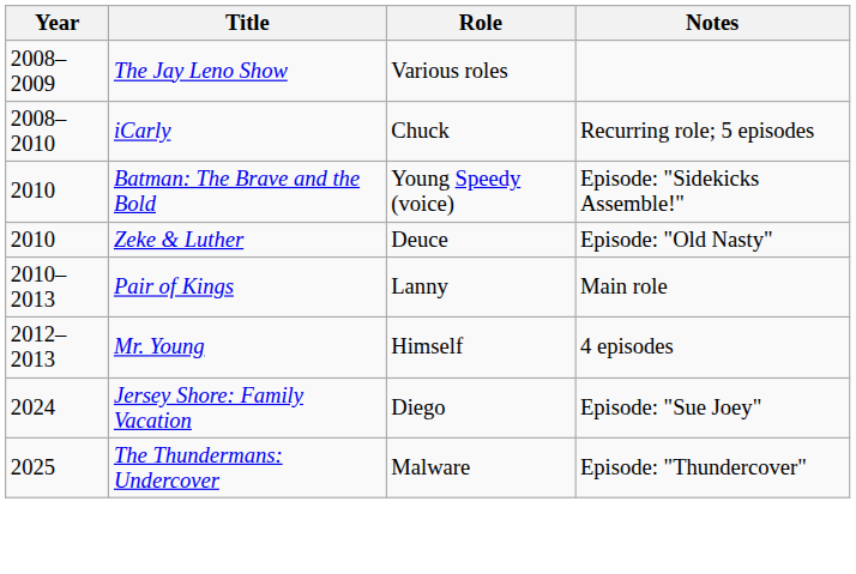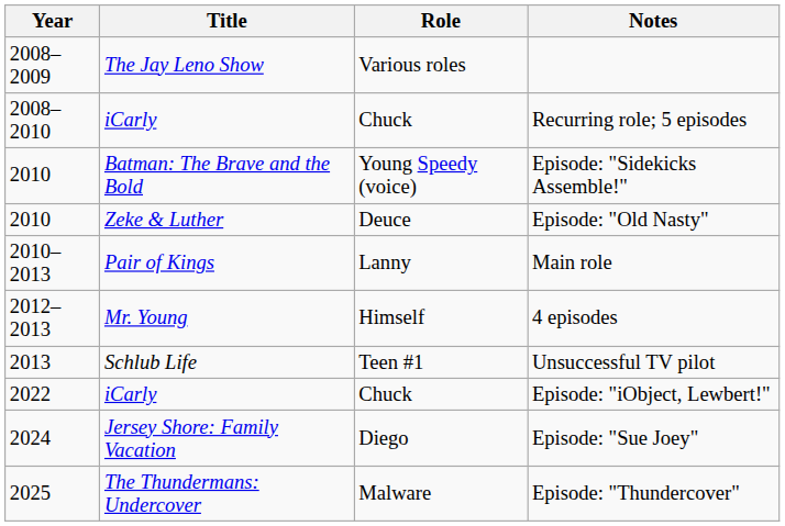 <table class=wikitable>
 <tr>
 <th>Year</th>
 <th>Title</th>
 <th>Role</th>
 <th>Notes</th>
 </tr>
 <tr>
 <td>2008–2009</td>
 <td><em><a href='#'>The Jay Leno Show</a></em></td>
 <td>Various roles</td>
 <td></td>
 </tr>
 <tr>
 <td>2008–2010</td>
 <td><em><a href='#'>iCarly</a></em></td>
 <td>Chuck</td>
 <td>Recurring role; 5 episodes</td>
 </tr>
 <tr>
 <td>2010</td>
 <td><em><a href='#'>Batman: The Brave and the Bold</a></em></td>
 <td>Young <a href='#'>Speedy</a> (voice)</td>
 <td>Episode: "Sidekicks Assemble!"</td>
 </tr>
 <tr>
 <td>2010</td>
 <td><em><a href='#'>Zeke & Luther</a></em></td>
 <td>Deuce</td>
 <td>Episode: "Old Nasty"</td>
 </tr>
 <tr>
 <td>2010–2013</td>
 <td><em><a href='#'>Pair of Kings</a></em></td>
 <td>Lanny</td>
 <td>Main role</td>
 </tr>
 <tr>
 <td>2012–2013</td>
 <td><em><a href='#'>Mr. Young</a></em></td>
 <td>Himself</td>
 <td>4 episodes</td>
 </tr>
 <tr>
+<td>2013</td>
+<td><em>Schlub Life</em></td>
+<td>Teen #1</td>
+<td>Unsuccessful TV pilot</td>
+</tr>
+<tr>
+<td>2022</td>
+<td><em><a href='#'>iCarly</a></em></td>
+<td>Chuck</td>
+<td>Episode: "iObject, Lewbert!"</td>
+</tr>
+<tr>
 <td>2024</td>
 <td><em><a href='#'>Jersey Shore: Family Vacation</a></em></td>
 <td>Diego</td>
 <td>Episode: "Sue Joey"</td>
 </tr>
 <tr>
 <td>2025</td>
 <td><em><a href='#'>The Thundermans: Undercover</a></em></td>
 <td>Malware</td>
 <td>Episode: "Thundercover"</td>
 </tr>
 </table>
